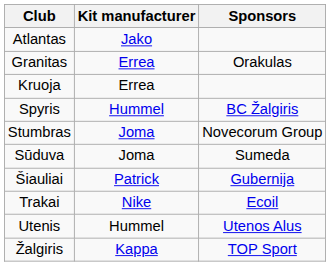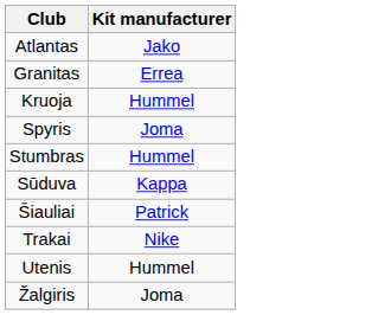 <table class="wikitable sortable" style="text-align:center;">
 <tr>
 <th>Club</th>
 <th>Kit manufacturer</th>
-<th>Sponsors</th>
 </tr>
 <tr>
 <td>Atlantas</td>
 <td><a href='#'>Jako</a></td>
-<td></td>
 </tr>
 <tr>
 <td>Granitas</td>
 <td><a href='#'>Errea</a></td>
-<td>Orakulas</td>
 </tr>
 <tr>
 <td>Kruoja</td>
-<td>Errea</td>
-<td></td>
+<td><a href='#'>Hummel</a></td>
 </tr>
 <tr>
 <td>Spyris</td>
-<td><a href='#'>Hummel</a></td>
-<td><a href='#'>BC Žalgiris</a></td>
+<td><a href='#'>Joma</a></td>
 </tr>
 <tr>
 <td>Stumbras</td>
-<td><a href='#'>Joma</a></td>
-<td>Novecorum Group</td>
+<td><a href='#'>Hummel</a></td>
 </tr>
 <tr>
 <td>Sūduva</td>
-<td>Joma</td>
-<td>Sumeda</td>
+<td><a href='#'>Kappa</a></td>
 </tr>
 <tr>
 <td>Šiauliai</td>
 <td><a href='#'>Patrick</a></td>
-<td><a href='#'>Gubernija</a></td>
 </tr>
 <tr>
 <td>Trakai</td>
 <td><a href='#'>Nike</a></td>
-<td><a href='#'>Ecoil</a></td>
 </tr>
 <tr>
 <td>Utenis</td>
 <td>Hummel</td>
-<td><a href='#'>Utenos Alus</a></td>
 </tr>
 <tr>
 <td>Žalgiris</td>
-<td><a href='#'>Kappa</a></td>
-<td><a href='#'>TOP Sport</a></td>
+<td>Joma</td>
 </tr>
 </table>
